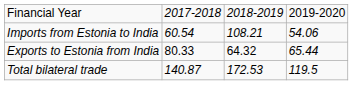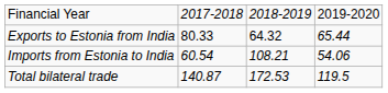 <table class="wikitable sortable">
 <tr>
 <td>Financial Year</td>
 <td><em>2017-2018</em></td>
 <td><em>2018-2019</em></td>
 <td>2019-2020</td>
 </tr>
 <tr>
+<td><em>Exports to Estonia from India</em></td>
+<td>80.33</td>
+<td>64.32</td>
+<td><em>65.44</em></td>
+</tr>
+<tr>
 <td><em>Imports from Estonia to India</em></td>
 <td><em>60.54</em></td>
 <td><em>108.21</em></td>
 <td><em>54.06</em></td>
-</tr>
-<tr>
-<td><em>Exports to Estonia from India</em></td>
-<td>80.33</td>
-<td>64.32</td>
-<td><em>65.44</em></td>
 </tr>
 <tr>
 <td><em>Total bilateral trade</em></td>
 <td><em>140.87</em></td>
 <td><em>172.53</em></td>
 <td><em>119.5</em></td>
 </tr>
 </table>
